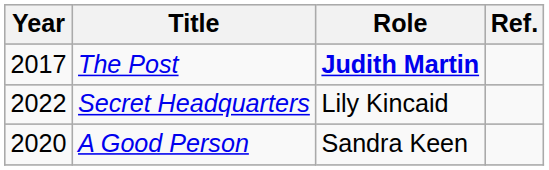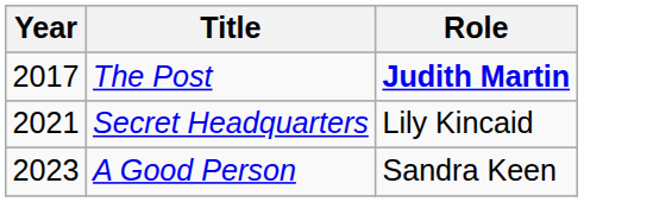 <table class="wikitable sortable">
 <tr>
 <th>Year</th>
 <th>Title</th>
 <th>Role</th>
-<th>Ref.</th>
 </tr>
 <tr>
 <td>2017</td>
 <td><em><a href='#'>The Post</a></em></td>
 <td><strong><a href='#'>Judith Martin</a></strong></td>
-<td></td>
 </tr>
 <tr>
-<td>2022</td>
+<td>2021</td>
 <td><em><a href='#'>Secret Headquarters</a></em></td>
 <td>Lily Kincaid</td>
-<td></td>
 </tr>
 <tr>
-<td>2020</td>
+<td>2023</td>
 <td><em><a href='#'>A Good Person</a></em></td>
 <td>Sandra Keen</td>
-<td></td>
 </tr>
 </table>
